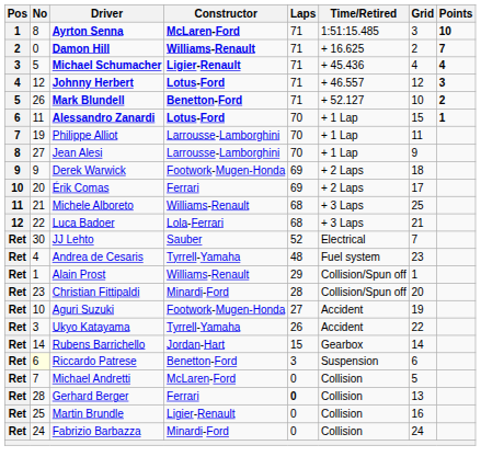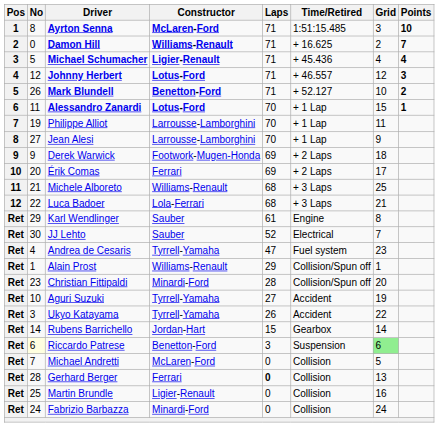 <table class="wikitable" style="font-size: 95%;">
 <tr>
 <th>Pos</th>
 <th>No</th>
 <th>Driver</th>
 <th>Constructor</th>
 <th>Laps</th>
 <th>Time/Retired</th>
 <th>Grid</th>
 <th>Points</th>
 </tr>
 <tr>
 <th>1</th>
 <td>8</td>
 <td> <strong><a href='#'>Ayrton Senna</a></strong></td>
 <td><strong><a href='#'>McLaren</a>-<a href='#'>Ford</a></strong></td>
 <td>71</td>
 <td>1:51:15.485</td>
 <td>3</td>
 <td><strong>10</strong></td>
 </tr>
 <tr>
 <th>2</th>
 <td>0</td>
 <td> <strong><a href='#'>Damon Hill</a></strong></td>
 <td><strong><a href='#'>Williams</a>-<a href='#'>Renault</a></strong></td>
 <td>71</td>
 <td>+ 16.625</td>
 <td>2</td>
 <td><strong>7</strong></td>
 </tr>
 <tr>
 <th>3</th>
 <td>5</td>
 <td> <strong><a href='#'>Michael Schumacher</a></strong></td>
 <td><strong><a href='#'>Ligier</a>-<a href='#'>Renault</a></strong></td>
 <td>71</td>
 <td>+ 45.436</td>
 <td>4</td>
 <td><strong>4</strong></td>
 </tr>
 <tr>
 <th>4</th>
 <td>12</td>
 <td> <strong><a href='#'>Johnny Herbert</a></strong></td>
 <td><strong><a href='#'>Lotus</a>-<a href='#'>Ford</a></strong></td>
 <td>71</td>
 <td>+ 46.557</td>
 <td>12</td>
 <td><strong>3</strong></td>
 </tr>
 <tr>
 <th>5</th>
 <td>26</td>
 <td> <strong><a href='#'>Mark Blundell</a></strong></td>
 <td><strong><a href='#'>Benetton</a>-<a href='#'>Ford</a></strong></td>
 <td>71</td>
 <td>+ 52.127</td>
 <td>10</td>
 <td><strong>2</strong></td>
 </tr>
 <tr>
 <th>6</th>
 <td>11</td>
 <td> <strong><a href='#'>Alessandro Zanardi</a></strong></td>
 <td><strong><a href='#'>Lotus</a>-<a href='#'>Ford</a></strong></td>
 <td>70</td>
 <td>+ 1 Lap</td>
 <td>15</td>
 <td><strong>1</strong></td>
 </tr>
 <tr>
 <th>7</th>
 <td>19</td>
 <td> <a href='#'>Philippe Alliot</a></td>
 <td><a href='#'>Larrousse</a>-<a href='#'>Lamborghini</a></td>
 <td>70</td>
 <td>+ 1 Lap</td>
 <td>11</td>
 <td> </td>
 </tr>
 <tr>
 <th>8</th>
 <td>27</td>
 <td> <a href='#'>Jean Alesi</a></td>
 <td><a href='#'>Larrousse</a>-<a href='#'>Lamborghini</a></td>
 <td>70</td>
 <td>+ 1 Lap</td>
 <td>9</td>
 <td> </td>
 </tr>
 <tr>
 <th>9</th>
 <td>9</td>
 <td> <a href='#'>Derek Warwick</a></td>
 <td><a href='#'>Footwork</a>-<a href='#'>Mugen-Honda</a></td>
 <td>69</td>
 <td>+ 2 Laps</td>
 <td>18</td>
 <td> </td>
 </tr>
 <tr>
 <th>10</th>
 <td>20</td>
 <td> <a href='#'>Érik Comas</a></td>
 <td><a href='#'>Ferrari</a></td>
 <td>69</td>
 <td>+ 2 Laps</td>
 <td>17</td>
 <td> </td>
 </tr>
 <tr>
 <th>11</th>
 <td>21</td>
 <td> <a href='#'>Michele Alboreto</a></td>
 <td><a href='#'>Williams</a>-<a href='#'>Renault</a></td>
 <td>68</td>
 <td>+ 3 Laps</td>
 <td>25</td>
 <td> </td>
 </tr>
 <tr>
 <th>12</th>
 <td>22</td>
 <td> <a href='#'>Luca Badoer</a></td>
 <td><a href='#'>Lola</a>-<a href='#'>Ferrari</a></td>
 <td>68</td>
 <td>+ 3 Laps</td>
 <td>21</td>
 <td> </td>
 </tr>
 <tr>
 <th>Ret</th>
+<td>29</td>
+<td> <a href='#'>Karl Wendlinger</a></td>
+<td><a href='#'>Sauber</a></td>
+<td>61</td>
+<td>Engine</td>
+<td>8</td>
+<td> </td>
+</tr>
+<tr>
+<th>Ret</th>
 <td>30</td>
 <td> <a href='#'>JJ Lehto</a></td>
 <td><a href='#'>Sauber</a></td>
 <td>52</td>
 <td>Electrical</td>
 <td>7</td>
 <td> </td>
 </tr>
 <tr>
 <th>Ret</th>
 <td>4</td>
 <td> <a href='#'>Andrea de Cesaris</a></td>
 <td><a href='#'>Tyrrell</a>-<a href='#'>Yamaha</a></td>
-<td>48</td>
+<td>47</td>
 <td>Fuel system</td>
 <td>23</td>
 <td> </td>
 </tr>
 <tr>
 <th>Ret</th>
 <td>1</td>
 <td> <a href='#'>Alain Prost</a></td>
 <td><a href='#'>Williams</a>-<a href='#'>Renault</a></td>
 <td>29</td>
 <td>Collision/Spun off</td>
 <td>1</td>
 <td> </td>
 </tr>
 <tr>
 <th>Ret</th>
 <td>23</td>
 <td> <a href='#'>Christian Fittipaldi</a></td>
 <td><a href='#'>Minardi</a>-<a href='#'>Ford</a></td>
 <td>28</td>
 <td>Collision/Spun off</td>
 <td>20</td>
 <td> </td>
 </tr>
 <tr>
 <th>Ret</th>
 <td>10</td>
 <td> <a href='#'>Aguri Suzuki</a></td>
-<td><a href='#'>Footwork</a>-<a href='#'>Mugen-Honda</a></td>
+<td><a href='#'>Tyrrell</a>-<a href='#'>Yamaha</a></td>
 <td>27</td>
 <td>Accident</td>
 <td>19</td>
 <td> </td>
 </tr>
 <tr>
 <th>Ret</th>
 <td>3</td>
 <td> <a href='#'>Ukyo Katayama</a></td>
 <td><a href='#'>Tyrrell</a>-<a href='#'>Yamaha</a></td>
 <td>26</td>
 <td>Accident</td>
 <td>22</td>
 <td> </td>
 </tr>
 <tr>
 <th>Ret</th>
 <td>14</td>
 <td> <a href='#'>Rubens Barrichello</a></td>
 <td><a href='#'>Jordan</a>-<a href='#'>Hart</a></td>
 <td>15</td>
 <td>Gearbox</td>
 <td>14</td>
 <td> </td>
 </tr>
 <tr>
 <th>Ret</th>
 <td style="background: lightyellow;">6</td>
 <td> <a href='#'>Riccardo Patrese</a></td>
 <td><a href='#'>Benetton</a>-<a href='#'>Ford</a></td>
 <td>3</td>
 <td>Suspension</td>
-<td>6</td>
+<td style="background: lightgreen;">6</td>
 <td> </td>
 </tr>
 <tr>
 <th>Ret</th>
 <td>7</td>
 <td> <a href='#'>Michael Andretti</a></td>
 <td><a href='#'>McLaren</a>-<a href='#'>Ford</a></td>
 <td>0</td>
 <td>Collision</td>
 <td>5</td>
 <td> </td>
 </tr>
 <tr>
 <th>Ret</th>
 <td>28</td>
 <td> <a href='#'>Gerhard Berger</a></td>
 <td><a href='#'>Ferrari</a></td>
 <td><strong>0</strong></td>
 <td>Collision</td>
 <td>13</td>
 <td> </td>
 </tr>
 <tr>
 <th>Ret</th>
 <td>25</td>
 <td> <a href='#'>Martin Brundle</a></td>
 <td><a href='#'>Ligier</a>-<a href='#'>Renault</a></td>
 <td>0</td>
 <td>Collision</td>
 <td>16</td>
 <td> </td>
 </tr>
 <tr>
 <th>Ret</th>
 <td>24</td>
 <td> <a href='#'>Fabrizio Barbazza</a></td>
 <td><a href='#'>Minardi</a>-<a href='#'>Ford</a></td>
 <td>0</td>
 <td>Collision</td>
 <td>24</td>
 <td> </td>
 </tr>
 <tr>
 <th colspan="8"></th>
 </tr>
 </table>
